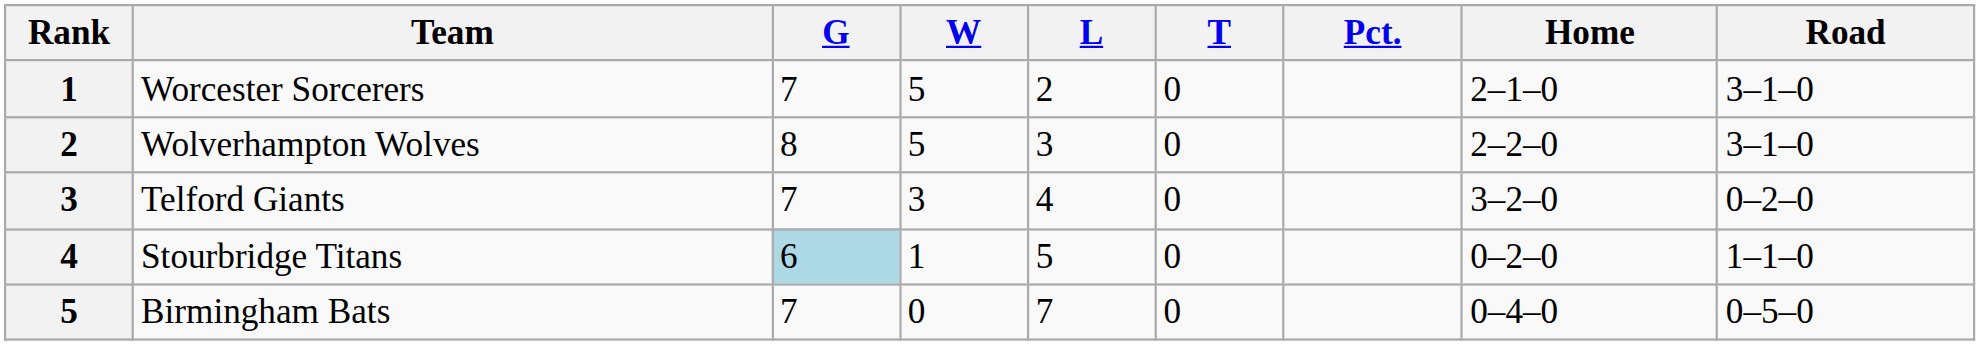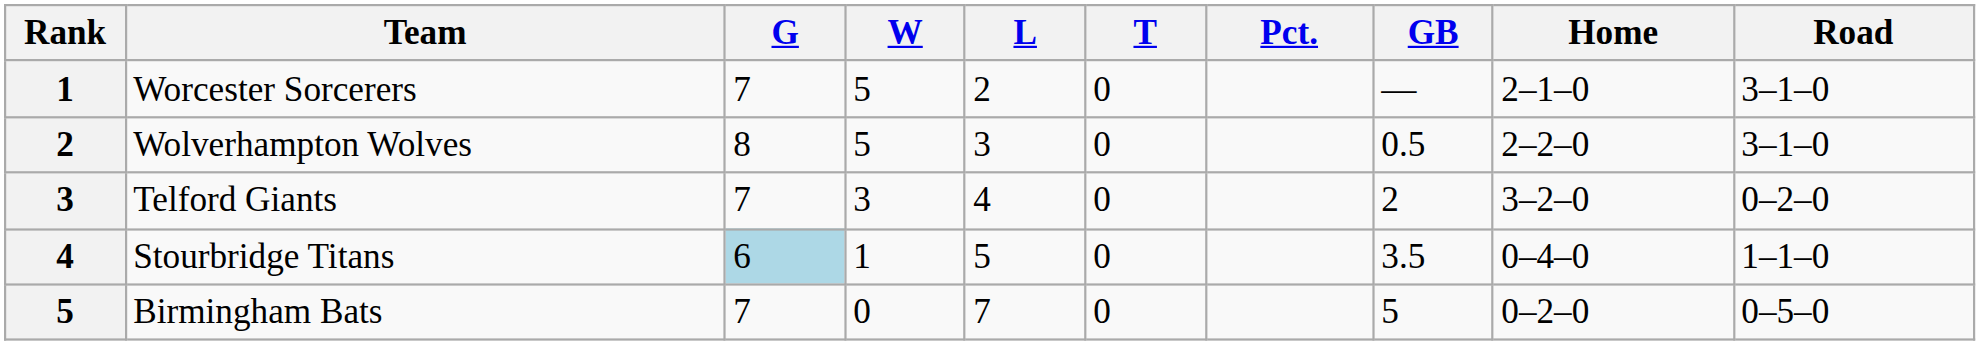 <table class="wikitable">
 <tr>
 <th scope="col" width="5%">Rank</th>
 <th scope="col" width="25%">Team</th>
 <th scope="col" width="5%"><a href='#'>G</a></th>
 <th scope="col" width="5%"><a href='#'>W</a></th>
 <th scope="col" width="5%"><a href='#'>L</a></th>
 <th scope="col" width="5%"><a href='#'>T</a></th>
 <th scope="col" width="7%"><a href='#'>Pct.</a></th>
+<th scope="col" width="5%"><a href='#'>GB</a></th>
 <th scope="col" width="10%">Home</th>
 <th scope="col" width="10%">Road</th>
 </tr>
 <tr>
 <th>1</th>
 <td style="text-align:left;">Worcester Sorcerers</td>
 <td>7</td>
 <td>5</td>
 <td>2</td>
 <td>0</td>
 <td></td>
+<td>—</td>
 <td>2–1–0</td>
 <td>3–1–0</td>
 </tr>
 <tr>
 <th>2</th>
 <td style="text-align:left;">Wolverhampton Wolves</td>
 <td>8</td>
 <td>5</td>
 <td>3</td>
 <td>0</td>
 <td></td>
+<td>0.5</td>
 <td>2–2–0</td>
 <td>3–1–0</td>
 </tr>
 <tr>
 <th>3</th>
 <td style="text-align:left;">Telford Giants</td>
 <td>7</td>
 <td>3</td>
 <td>4</td>
 <td>0</td>
 <td></td>
+<td>2</td>
 <td>3–2–0</td>
 <td>0–2–0</td>
 </tr>
 <tr>
 <th>4</th>
 <td style="text-align:left;">Stourbridge Titans</td>
 <td style="background: lightblue;">6</td>
 <td>1</td>
 <td>5</td>
 <td>0</td>
 <td></td>
-<td>0–2–0</td>
+<td>3.5</td>
+<td>0–4–0</td>
 <td>1–1–0</td>
 </tr>
 <tr>
 <th>5</th>
 <td style="text-align:left;">Birmingham Bats</td>
 <td>7</td>
 <td>0</td>
 <td>7</td>
 <td>0</td>
 <td></td>
-<td>0–4–0</td>
+<td>5</td>
+<td>0–2–0</td>
 <td>0–5–0</td>
 </tr>
 </table>
